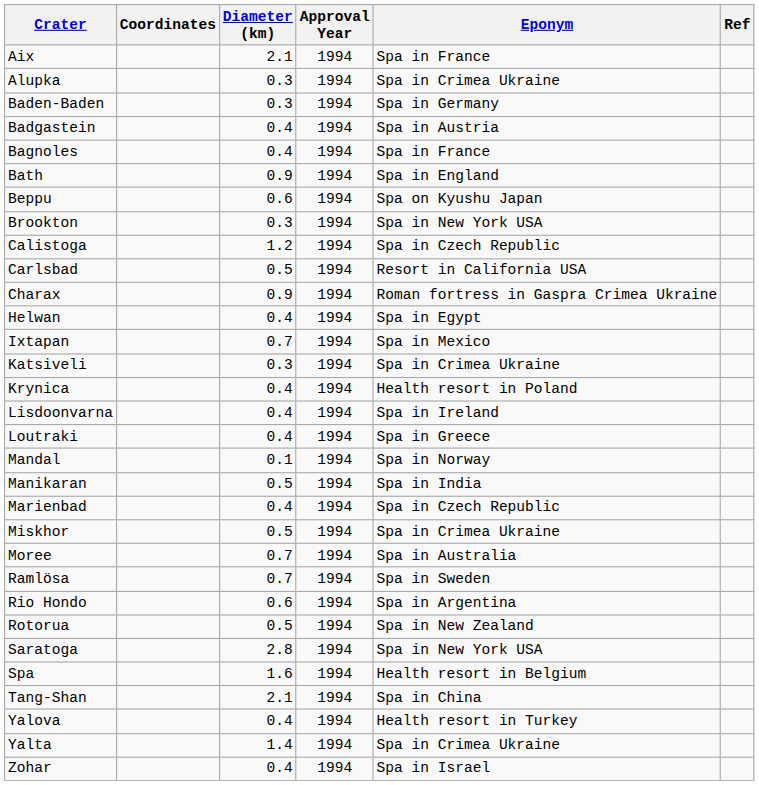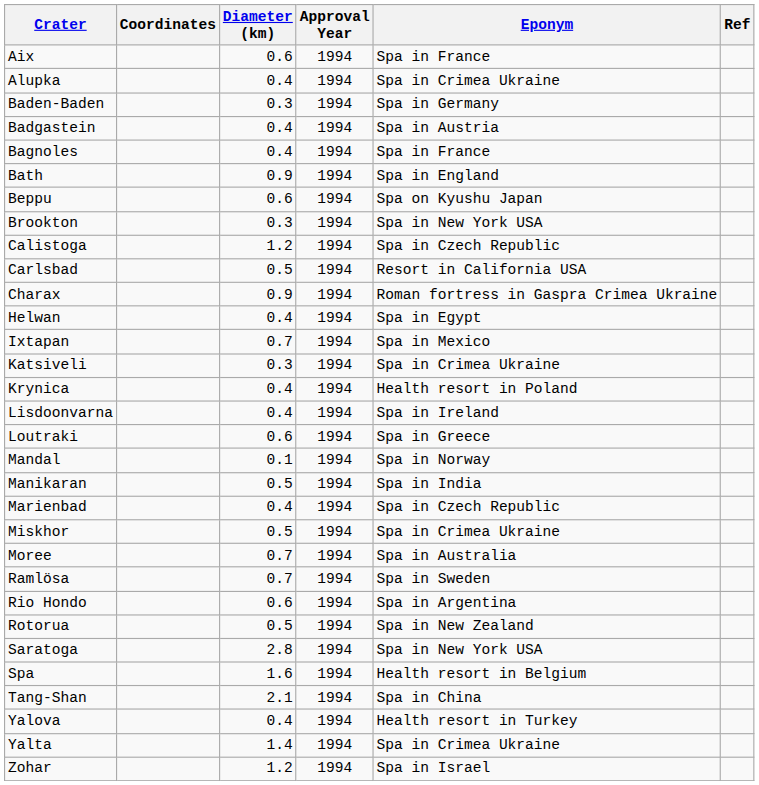 <table class="wikitable sortable">
 <tr>
 <th><a href='#'>Crater</a></th>
 <th>Coordinates</th>
 <th><a href='#'>Diameter</a><br>(km)</th>
 <th>Approval<br>Year</th>
 <th class="unsortable"><a href='#'>Eponym</a></th>
 <th class="unsortable">Ref</th>
 </tr>
 <tr id="Aix">
 <td>Aix</td>
 <td></td>
-<td align=right>2.1</td>
+<td align=right>0.6</td>
 <td align=center>1994</td>
 <td>Spa in France</td>
 <td></td>
 </tr>
 <tr id="Alupka">
 <td>Alupka</td>
 <td></td>
-<td align=right>0.3</td>
+<td align=right>0.4</td>
 <td align=center>1994</td>
 <td>Spa in Crimea Ukraine</td>
 <td></td>
 </tr>
 <tr id="Baden-Baden">
 <td>Baden-Baden</td>
 <td></td>
 <td align=right>0.3</td>
 <td align=center>1994</td>
 <td>Spa in Germany</td>
 <td></td>
 </tr>
 <tr id="Badgastein">
 <td>Badgastein</td>
 <td></td>
 <td align=right>0.4</td>
 <td align=center>1994</td>
 <td>Spa in Austria</td>
 <td></td>
 </tr>
 <tr id="Bagnoles">
 <td>Bagnoles</td>
 <td></td>
 <td align=right>0.4</td>
 <td align=center>1994</td>
 <td>Spa in France</td>
 <td></td>
 </tr>
 <tr id="Bath">
 <td>Bath</td>
 <td></td>
 <td align=right>0.9</td>
 <td align=center>1994</td>
 <td>Spa in England</td>
 <td></td>
 </tr>
 <tr id="Beppu">
 <td>Beppu</td>
 <td></td>
 <td align=right>0.6</td>
 <td align=center>1994</td>
 <td>Spa on Kyushu Japan</td>
 <td></td>
 </tr>
 <tr id="Brookton">
 <td>Brookton</td>
 <td></td>
 <td align=right>0.3</td>
 <td align=center>1994</td>
 <td>Spa in New York USA</td>
 <td></td>
 </tr>
 <tr id="Calistoga">
 <td>Calistoga</td>
 <td></td>
 <td align=right>1.2</td>
 <td align=center>1994</td>
 <td>Spa in Czech Republic</td>
 <td></td>
 </tr>
 <tr id="Carlsbad">
 <td>Carlsbad</td>
 <td></td>
 <td align=right>0.5</td>
 <td align=center>1994</td>
 <td>Resort in California USA</td>
 <td></td>
 </tr>
 <tr id="Charax">
 <td>Charax</td>
 <td></td>
 <td align=right>0.9</td>
 <td align=center>1994</td>
 <td>Roman fortress in Gaspra Crimea Ukraine</td>
 <td></td>
 </tr>
 <tr id="Helwan">
 <td>Helwan</td>
 <td></td>
 <td align=right>0.4</td>
 <td align=center>1994</td>
 <td>Spa in Egypt</td>
 <td></td>
 </tr>
 <tr id="Ixtapan">
 <td>Ixtapan</td>
 <td></td>
 <td align=right>0.7</td>
 <td align=center>1994</td>
 <td>Spa in Mexico</td>
 <td></td>
 </tr>
 <tr id="Katsiveli">
 <td>Katsiveli</td>
 <td></td>
 <td align=right>0.3</td>
 <td align=center>1994</td>
 <td>Spa in Crimea Ukraine</td>
 <td></td>
 </tr>
 <tr id="Krynica">
 <td>Krynica</td>
 <td></td>
 <td align=right>0.4</td>
 <td align=center>1994</td>
 <td>Health resort in Poland</td>
 <td></td>
 </tr>
 <tr id="Lisdoonvarna">
 <td>Lisdoonvarna</td>
 <td></td>
 <td align=right>0.4</td>
 <td align=center>1994</td>
 <td>Spa in Ireland</td>
 <td></td>
 </tr>
 <tr id="Loutraki">
 <td>Loutraki</td>
 <td></td>
-<td align=right>0.4</td>
+<td align=right>0.6</td>
 <td align=center>1994</td>
 <td>Spa in Greece</td>
 <td></td>
 </tr>
 <tr id="Mandal">
 <td>Mandal</td>
 <td></td>
 <td align=right>0.1</td>
 <td align=center>1994</td>
 <td>Spa in Norway</td>
 <td></td>
 </tr>
 <tr id="Manikaran">
 <td>Manikaran</td>
 <td></td>
 <td align=right>0.5</td>
 <td align=center>1994</td>
 <td>Spa in India</td>
 <td></td>
 </tr>
 <tr id="Marienbad">
 <td>Marienbad</td>
 <td></td>
 <td align=right>0.4</td>
 <td align=center>1994</td>
 <td>Spa in Czech Republic</td>
 <td></td>
 </tr>
 <tr id="Miskhor">
 <td>Miskhor</td>
 <td></td>
 <td align=right>0.5</td>
 <td align=center>1994</td>
 <td>Spa in Crimea Ukraine</td>
 <td></td>
 </tr>
 <tr id="Moree">
 <td>Moree</td>
 <td></td>
 <td align=right>0.7</td>
 <td align=center>1994</td>
 <td>Spa in Australia</td>
 <td></td>
 </tr>
 <tr id="Ramlösa">
 <td>Ramlösa</td>
 <td></td>
 <td align=right>0.7</td>
 <td align=center>1994</td>
 <td>Spa in Sweden</td>
 <td></td>
 </tr>
 <tr id="Rio Hondo">
 <td>Rio Hondo</td>
 <td></td>
 <td align=right>0.6</td>
 <td align=center>1994</td>
 <td>Spa in Argentina</td>
 <td></td>
 </tr>
 <tr id="Rotorua">
 <td>Rotorua</td>
 <td></td>
 <td align=right>0.5</td>
 <td align=center>1994</td>
 <td>Spa in New Zealand</td>
 <td></td>
 </tr>
 <tr id="Saratoga">
 <td>Saratoga</td>
 <td></td>
 <td align=right>2.8</td>
 <td align=center>1994</td>
 <td>Spa in New York USA</td>
 <td></td>
 </tr>
 <tr id="Spa">
 <td>Spa</td>
 <td></td>
 <td align=right>1.6</td>
 <td align=center>1994</td>
 <td>Health resort in Belgium</td>
 <td></td>
 </tr>
 <tr id="Tang-Shan">
 <td>Tang-Shan</td>
 <td></td>
 <td align=right>2.1</td>
 <td align=center>1994</td>
 <td>Spa in China</td>
 <td></td>
 </tr>
 <tr id="Yalova">
 <td>Yalova</td>
 <td></td>
 <td align=right>0.4</td>
 <td align=center>1994</td>
 <td>Health resort in Turkey</td>
 <td></td>
 </tr>
 <tr id="Yalta">
 <td>Yalta</td>
 <td></td>
 <td align=right>1.4</td>
 <td align=center>1994</td>
 <td>Spa in Crimea Ukraine</td>
 <td></td>
 </tr>
 <tr id="Zohar">
 <td>Zohar</td>
 <td></td>
-<td align=right>0.4</td>
+<td align=right>1.2</td>
 <td align=center>1994</td>
 <td>Spa in Israel</td>
 <td></td>
 </tr>
 </table>
